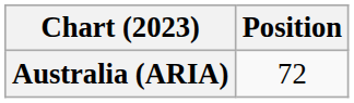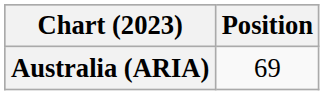 <table class="wikitable plainrowheaders" style="text-align:center">
 <tr>
 <th>Chart (2023)</th>
 <th>Position</th>
 </tr>
 <tr>
 <th scope="row">Australia (ARIA)</th>
-<td>72</td>
+<td>69</td>
 </tr>
 </table>
